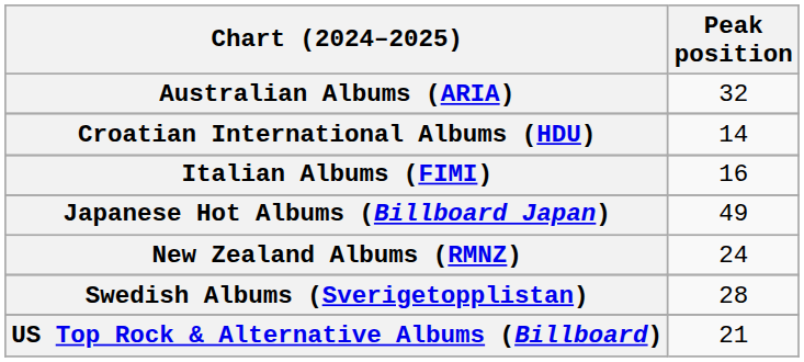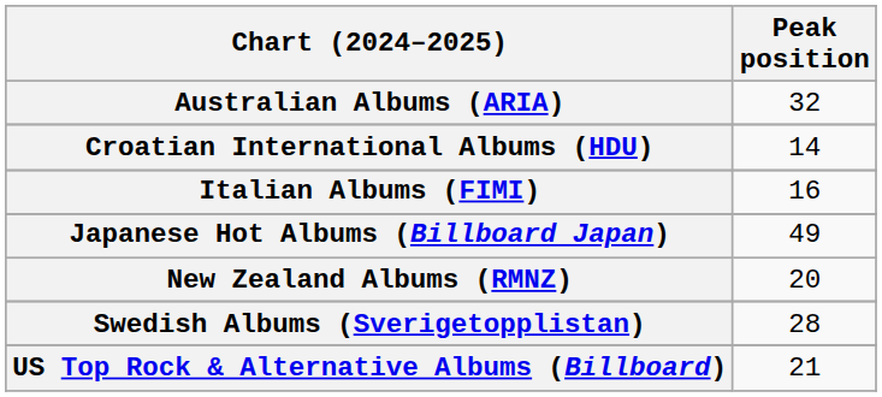 <table class="wikitable sortable plainrowheaders" style="text-align:center">
 <tr>
 <th scope="col">Chart (2024–2025)</th>
 <th scope="col">Peak<br>position</th>
 </tr>
 <tr>
 <th scope="row">Australian Albums (<a href='#'>ARIA</a>)</th>
 <td>32</td>
 </tr>
 <tr>
 </tr>
 <tr>
 </tr>
 <tr>
 </tr>
 <tr>
 <th scope="row">Croatian International Albums (<a href='#'>HDU</a>)</th>
 <td>14</td>
 </tr>
 <tr>
 </tr>
 <tr>
 </tr>
 <tr>
 </tr>
 <tr>
 </tr>
 <tr>
 <th scope="row">Italian Albums (<a href='#'>FIMI</a>)</th>
 <td>16</td>
 </tr>
 <tr>
 </tr>
 <tr>
 <th scope="row">Japanese Hot Albums (<em><a href='#'>Billboard Japan</a></em>)</th>
 <td>49</td>
 </tr>
 <tr>
 <th scope="row">New Zealand Albums (<a href='#'>RMNZ</a>)</th>
-<td>24</td>
+<td>20</td>
 </tr>
 <tr>
 </tr>
 <tr>
 </tr>
 <tr>
 </tr>
 <tr>
 <th scope="row">Swedish Albums (<a href='#'>Sverigetopplistan</a>)</th>
 <td>28</td>
 </tr>
 <tr>
 </tr>
 <tr>
 </tr>
 <tr>
 </tr>
 <tr>
 </tr>
 <tr>
 <th scope="row">US <a href='#'>Top Rock & Alternative Albums</a> (<em><a href='#'>Billboard</a></em>)</th>
 <td>21</td>
 </tr>
 </table>
